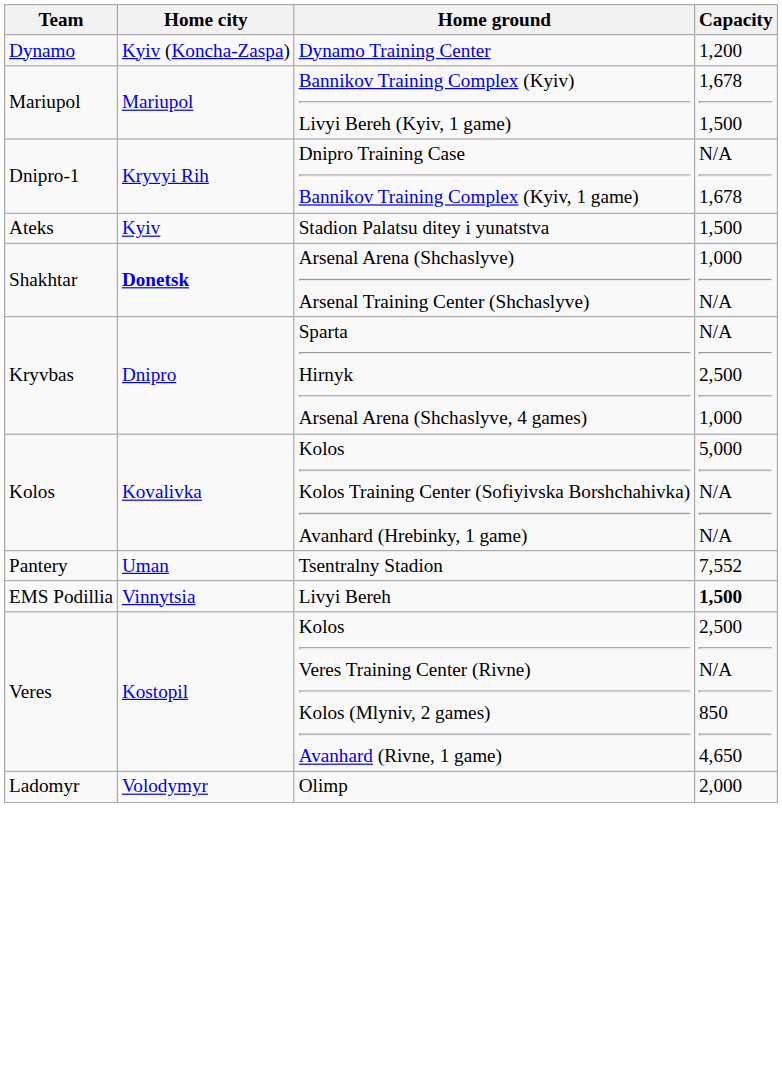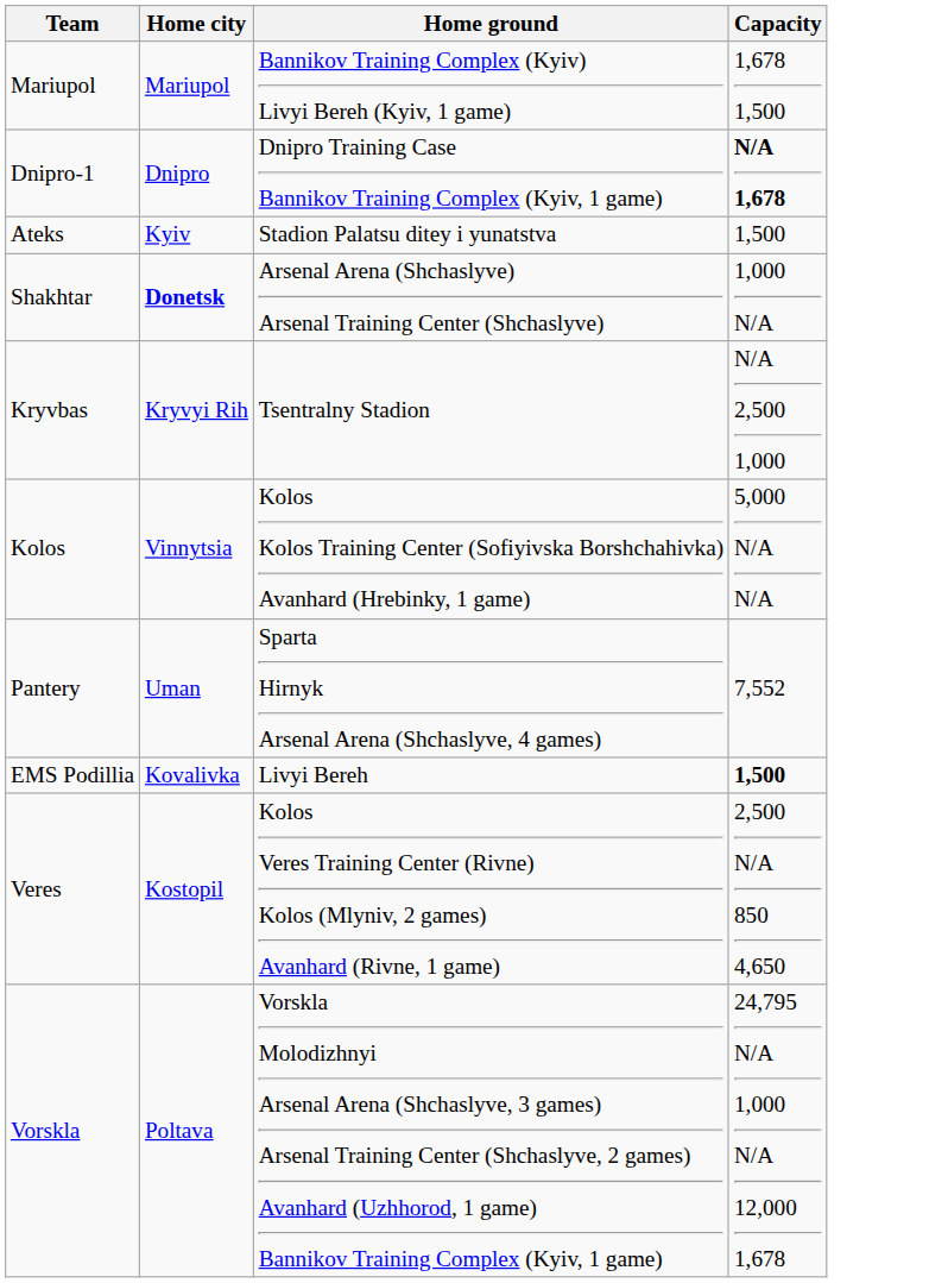 <table class="wikitable sortable">
 <tr>
 <th>Team</th>
 <th>Home city</th>
 <th>Home ground</th>
 <th>Capacity</th>
-</tr>
-<tr>
-<td data-sort-value="Dynamo"><a href='#'>Dynamo</a></td>
-<td><a href='#'>Kyiv</a> (<a href='#'>Koncha-Zaspa</a>)</td>
-<td><a href='#'>Dynamo Training Center</a></td>
-<td>1,200</td>
 </tr>
 <tr>
 <td data-sort-value="Mariupol">Mariupol</td>
 <td><a href='#'>Mariupol</a></td>
 <td><a href='#'>Bannikov Training Complex</a> (Kyiv)<hr>Livyi Bereh (Kyiv, 1 game)</td>
 <td>1,678<hr>1,500</td>
 </tr>
 <tr>
 <td data-sort-value="Dnipro-1">Dnipro-1</td>
-<td><a href='#'>Kryvyi Rih</a></td>
+<td><a href='#'>Dnipro</a></td>
 <td>Dnipro Training Case<hr><a href='#'>Bannikov Training Complex</a> (Kyiv, 1 game)</td>
-<td>N/A<hr>1,678</td>
+<td><strong>N/A<hr>1,678</strong></td>
 </tr>
 <tr>
 <td data-sort-value="Ateks">Ateks</td>
 <td><a href='#'>Kyiv</a></td>
 <td>Stadion Palatsu ditey i yunatstva</td>
 <td>1,500</td>
 </tr>
 <tr>
 <td data-sort-value="Shakhtar">Shakhtar</td>
 <td><strong><a href='#'>Donetsk</a></strong></td>
 <td>Arsenal Arena (Shchaslyve)<hr>Arsenal Training Center (Shchaslyve)</td>
 <td>1,000<hr>N/A</td>
 </tr>
 <tr>
 <td data-sort-value="Kryvbas">Kryvbas</td>
-<td><a href='#'>Dnipro</a></td>
-<td>Sparta<hr>Hirnyk<hr>Arsenal Arena (Shchaslyve, 4 games)</td>
+<td><a href='#'>Kryvyi Rih</a></td>
+<td>Tsentralny Stadion</td>
 <td>N/A<hr>2,500<hr>1,000</td>
 </tr>
 <tr>
 <td data-sort-value="Kolos">Kolos</td>
-<td><a href='#'>Kovalivka</a></td>
+<td><a href='#'>Vinnytsia</a></td>
 <td>Kolos<hr>Kolos Training Center (Sofiyivska Borshchahivka)<hr>Avanhard (Hrebinky, 1 game)</td>
 <td>5,000<hr>N/A<hr>N/A</td>
 </tr>
 <tr>
 <td data-sort-value="Pantery">Pantery</td>
 <td><a href='#'>Uman</a></td>
-<td>Tsentralny Stadion</td>
+<td>Sparta<hr>Hirnyk<hr>Arsenal Arena (Shchaslyve, 4 games)</td>
 <td>7,552</td>
 </tr>
 <tr>
 <td data-sort-value="Podillia">EMS Podillia</td>
-<td><a href='#'>Vinnytsia</a></td>
+<td><a href='#'>Kovalivka</a></td>
 <td>Livyi Bereh</td>
 <td><strong>1,500</strong></td>
 </tr>
 <tr>
 <td data-sort-value="Veres">Veres</td>
 <td><a href='#'>Kostopil</a></td>
 <td>Kolos<hr>Veres Training Center (Rivne)<hr>Kolos (Mlyniv, 2 games)<hr><a href='#'>Avanhard</a> (Rivne, 1 game)</td>
 <td>2,500<hr>N/A<hr>850<hr>4,650</td>
 </tr>
 <tr>
-<td data-sort-value="Ladomyr">Ladomyr</td>
-<td><a href='#'>Volodymyr</a></td>
-<td>Olimp</td>
-<td>2,000</td>
+<td data-sort-value="Vorskla"><a href='#'>Vorskla</a></td>
+<td><a href='#'>Poltava</a></td>
+<td>Vorskla<hr>Molodizhnyi<hr>Arsenal Arena (Shchaslyve, 3 games)<hr>Arsenal Training Center (Shchaslyve, 2 games)<hr><a href='#'>Avanhard</a> (<a href='#'>Uzhhorod</a>, 1 game)<hr><a href='#'>Bannikov Training Complex</a> (Kyiv, 1 game)</td>
+<td>24,795<hr>N/A<hr>1,000<hr>N/A<hr>12,000<hr>1,678</td>
 </tr>
 </table>
